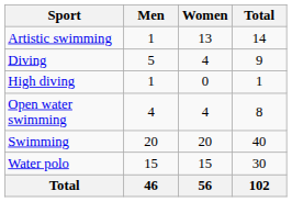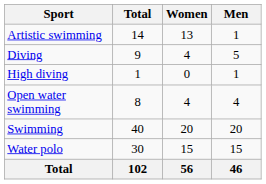 <table class="wikitable sortable" style="text-align:center;">
 <tr>
 <th width=130>Sport</th>
+<th width=55>Total</th>
+<th width=55>Women</th>
 <th width=55>Men</th>
-<th width=55>Women</th>
-<th width=55>Total</th>
 </tr>
 <tr>
 <td align=left><a href='#'>Artistic swimming</a></td>
+<td>14</td>
+<td>13</td>
 <td>1</td>
-<td>13</td>
-<td>14</td>
 </tr>
 <tr>
 <td align=left><a href='#'>Diving</a></td>
+<td>9</td>
+<td>4</td>
 <td>5</td>
-<td>4</td>
-<td>9</td>
 </tr>
 <tr>
 <td align=left><a href='#'>High diving</a></td>
 <td>1</td>
 <td>0</td>
 <td>1</td>
 </tr>
 <tr>
 <td align=left><a href='#'>Open water swimming</a></td>
+<td>8</td>
 <td>4</td>
 <td>4</td>
-<td>8</td>
 </tr>
 <tr>
 <td align=left><a href='#'>Swimming</a></td>
+<td>40</td>
 <td>20</td>
 <td>20</td>
-<td>40</td>
 </tr>
 <tr>
 <td align=left><a href='#'>Water polo</a></td>
+<td>30</td>
 <td>15</td>
 <td>15</td>
-<td>30</td>
 </tr>
 <tr>
 <th>Total</th>
+<th><strong>102</strong></th>
+<th>56</th>
 <th>46</th>
-<th>56</th>
-<th><strong>102</strong></th>
 </tr>
 </table>
